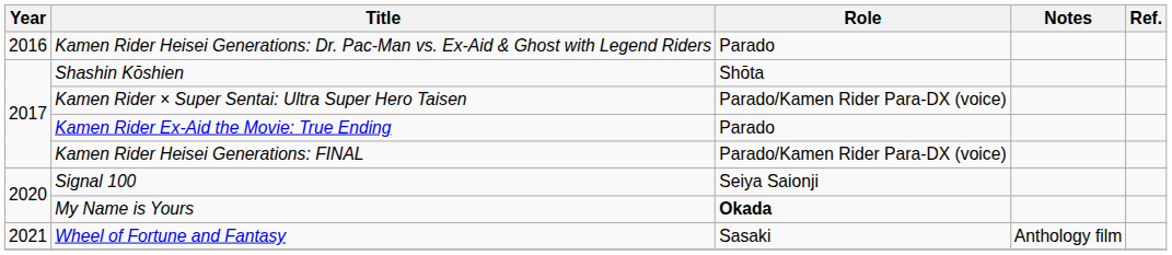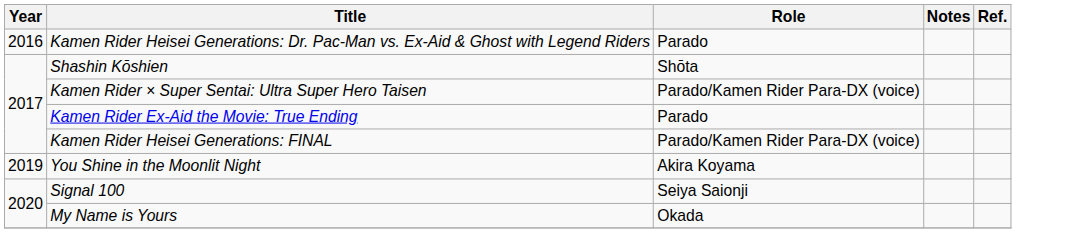 <table class="wikitable">
 <tr>
 <th>Year</th>
 <th>Title</th>
 <th>Role</th>
 <th>Notes</th>
 <th>Ref.</th>
 </tr>
 <tr>
 <td>2016</td>
 <td><em>Kamen Rider Heisei Generations: Dr. Pac-Man vs. Ex-Aid & Ghost with Legend Riders</em></td>
 <td>Parado</td>
 <td></td>
 <td></td>
 </tr>
 <tr>
 <td rowspan="4">2017</td>
 <td><em>Shashin Kōshien</em></td>
 <td>Shōta</td>
 <td></td>
 <td></td>
 </tr>
 <tr>
 <td><em>Kamen Rider × Super Sentai: Ultra Super Hero Taisen</em></td>
 <td>Parado/Kamen Rider Para-DX (voice)</td>
 <td></td>
 <td></td>
 </tr>
 <tr>
 <td><em><a href='#'>Kamen Rider Ex-Aid the Movie: True Ending</a></em></td>
 <td>Parado</td>
 <td></td>
 <td></td>
 </tr>
 <tr>
 <td><em>Kamen Rider Heisei Generations: FINAL</em></td>
 <td>Parado/Kamen Rider Para-DX (voice)</td>
 <td></td>
 <td></td>
 </tr>
 <tr>
+<td>2019</td>
+<td><em>You Shine in the Moonlit Night</em></td>
+<td>Akira Koyama</td>
+<td></td>
+<td></td>
+</tr>
+<tr>
 <td rowspan="2">2020</td>
 <td><em>Signal 100</em></td>
 <td>Seiya Saionji</td>
 <td></td>
 <td></td>
 </tr>
 <tr>
 <td><em>My Name is Yours</em></td>
-<td><strong>Okada</strong></td>
+<td>Okada</td>
 <td></td>
-<td></td>
-</tr>
-<tr>
-<td>2021</td>
-<td><em><a href='#'>Wheel of Fortune and Fantasy</a></em></td>
-<td>Sasaki</td>
-<td>Anthology film</td>
 <td></td>
 </tr>
 <tr>
 </tr>
 </table>
